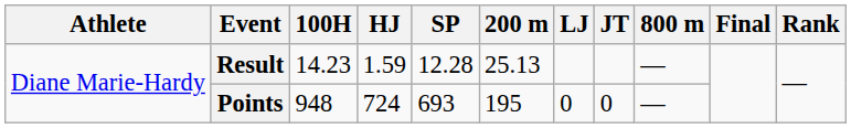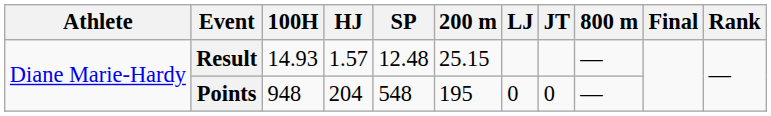 <table class="wikitable">
 <tr>
 <th>Athlete</th>
 <th>Event</th>
 <th>100H</th>
 <th>HJ</th>
 <th>SP</th>
 <th>200 m</th>
 <th>LJ</th>
 <th>JT</th>
 <th>800 m</th>
 <th>Final</th>
 <th>Rank</th>
 </tr>
 <tr>
 <td rowspan="2"><a href='#'>Diane Marie-Hardy</a></td>
 <th>Result</th>
-<td>14.23</td>
-<td>1.59</td>
-<td>12.28</td>
-<td>25.13</td>
+<td>14.93</td>
+<td>1.57</td>
+<td>12.48</td>
+<td>25.15</td>
 <td></td>
 <td></td>
 <td>—</td>
 <td rowspan="2"></td>
 <td rowspan="2">—</td>
 </tr>
 <tr>
 <th>Points</th>
 <td>948</td>
-<td>724</td>
-<td>693</td>
+<td>204</td>
+<td>548</td>
 <td>195</td>
 <td>0</td>
 <td>0</td>
 <td>—</td>
 </tr>
 </table>
